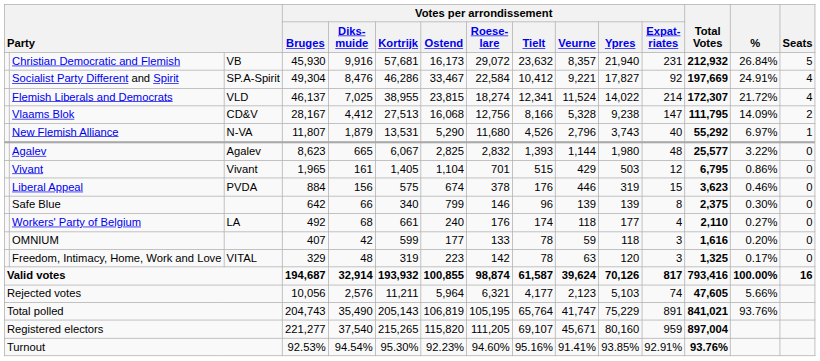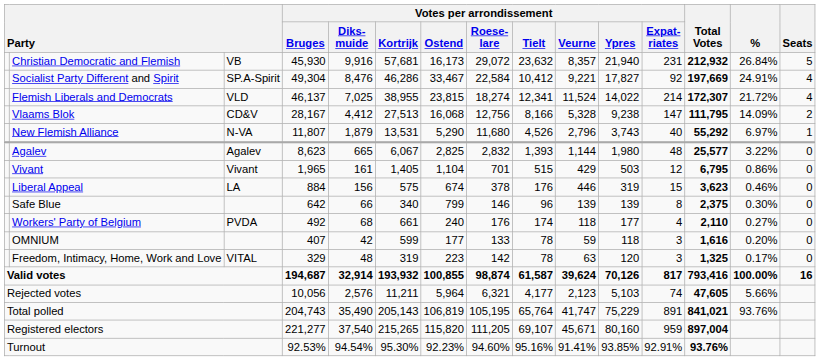 <table class="wikitable" border="1" style="text-align:right;">
 <tr>
 <th style="text-align:left;" valign=bottom rowspan=2 colspan=3>Party</th>
 <th colspan=9>Votes per arrondissement</th>
 <th align=center valign=bottom rowspan=2 width="50">Total Votes</th>
 <th align=center valign=bottom rowspan=2 width="50">%</th>
 <th align=center valign=bottom rowspan=2>Seats</th>
 </tr>
 <tr>
 <th align=center valign=bottom width="50"><a href='#'>Bruges</a></th>
 <th align=center valign=bottom width="60"><a href='#'>Diks- muide</a></th>
 <th align=center valign=bottom width="50"><a href='#'>Kortrijk</a></th>
 <th align=center valign=bottom width="50"><a href='#'>Ostend</a></th>
 <th align=center valign=bottom width="50"><a href='#'>Roese- lare</a></th>
 <th align=center valign=bottom width="50"><a href='#'>Tielt</a></th>
 <th align=center valign=bottom width="50"><a href='#'>Veurne</a></th>
 <th align=center valign=bottom width="50"><a href='#'>Ypres</a></th>
 <th align=center valign=bottom width="50"><a href='#'>Expat- riates</a></th>
 </tr>
 <tr>
 <td></td>
 <td align=left style="white-space: nowrap;"><a href='#'>Christian Democratic and Flemish</a></td>
 <td align=left>VB</td>
 <td>45,930</td>
 <td>9,916</td>
 <td>57,681</td>
 <td>16,173</td>
 <td>29,072</td>
 <td>23,632</td>
 <td>8,357</td>
 <td>21,940</td>
 <td>231</td>
 <td><strong>212,932</strong></td>
 <td>26.84%</td>
 <td>5</td>
 </tr>
 <tr>
 <td></td>
 <td align=left><a href='#'>Socialist Party Different</a> and <a href='#'>Spirit</a></td>
 <td align=left>SP.A-Spirit</td>
 <td>49,304</td>
 <td>8,476</td>
 <td>46,286</td>
 <td>33,467</td>
 <td>22,584</td>
 <td>10,412</td>
 <td>9,221</td>
 <td>17,827</td>
 <td>92</td>
 <td><strong>197,669</strong></td>
 <td>24.91%</td>
 <td>4</td>
 </tr>
 <tr>
 <td></td>
 <td align=left><a href='#'>Flemish Liberals and Democrats</a></td>
 <td align=left>VLD</td>
 <td>46,137</td>
 <td>7,025</td>
 <td>38,955</td>
 <td>23,815</td>
 <td>18,274</td>
 <td>12,341</td>
 <td>11,524</td>
 <td>14,022</td>
 <td>214</td>
 <td><strong>172,307</strong></td>
 <td>21.72%</td>
 <td>4</td>
 </tr>
 <tr>
 <td></td>
 <td align=left><a href='#'>Vlaams Blok</a></td>
 <td align=left>CD&V</td>
 <td>28,167</td>
 <td>4,412</td>
 <td>27,513</td>
 <td>16,068</td>
 <td>12,756</td>
 <td>8,166</td>
 <td>5,328</td>
 <td>9,238</td>
 <td>147</td>
 <td><strong>111,795</strong></td>
 <td>14.09%</td>
 <td>2</td>
 </tr>
 <tr>
 <td></td>
 <td align=left><a href='#'>New Flemish Alliance</a></td>
 <td align=left>N-VA</td>
 <td>11,807</td>
 <td>1,879</td>
 <td>13,531</td>
 <td>5,290</td>
 <td>11,680</td>
 <td>4,526</td>
 <td>2,796</td>
 <td>3,743</td>
 <td>40</td>
 <td><strong>55,292</strong></td>
 <td>6.97%</td>
 <td>1</td>
 </tr>
 <tr style="border-top:3px solid darkgray;">
 <td></td>
 <td align=left><a href='#'>Agalev</a></td>
 <td align=left>Agalev</td>
 <td>8,623</td>
 <td>665</td>
 <td>6,067</td>
 <td>2,825</td>
 <td>2,832</td>
 <td>1,393</td>
 <td>1,144</td>
 <td>1,980</td>
 <td>48</td>
 <td><strong>25,577</strong></td>
 <td>3.22%</td>
 <td>0</td>
 </tr>
 <tr>
 <td></td>
 <td align=left><a href='#'>Vivant</a></td>
 <td align=left>Vivant</td>
 <td>1,965</td>
 <td>161</td>
 <td>1,405</td>
 <td>1,104</td>
 <td>701</td>
 <td>515</td>
 <td>429</td>
 <td>503</td>
 <td>12</td>
 <td><strong>6,795</strong></td>
 <td>0.86%</td>
 <td>0</td>
 </tr>
 <tr>
 <td></td>
 <td align=left><a href='#'>Liberal Appeal</a></td>
-<td align=left>PVDA</td>
+<td align=left>LA</td>
 <td>884</td>
 <td>156</td>
 <td>575</td>
 <td>674</td>
 <td>378</td>
 <td>176</td>
 <td>446</td>
 <td>319</td>
 <td>15</td>
 <td><strong>3,623</strong></td>
 <td>0.46%</td>
 <td>0</td>
 </tr>
 <tr>
 <td></td>
 <td align=left>Safe Blue</td>
 <td align=left></td>
 <td>642</td>
 <td>66</td>
 <td>340</td>
 <td>799</td>
 <td>146</td>
 <td>96</td>
 <td>139</td>
 <td>139</td>
 <td>8</td>
 <td><strong>2,375</strong></td>
 <td>0.30%</td>
 <td>0</td>
 </tr>
 <tr>
 <td></td>
 <td align=left><a href='#'>Workers' Party of Belgium</a></td>
-<td align=left>LA</td>
+<td align=left>PVDA</td>
 <td>492</td>
 <td>68</td>
 <td>661</td>
 <td>240</td>
 <td>176</td>
 <td>174</td>
 <td>118</td>
 <td>177</td>
 <td>4</td>
 <td><strong>2,110</strong></td>
 <td>0.27%</td>
 <td>0</td>
 </tr>
 <tr>
 <td></td>
 <td align=left>OMNIUM</td>
 <td align=left></td>
 <td>407</td>
 <td>42</td>
 <td>599</td>
 <td>177</td>
 <td>133</td>
 <td>78</td>
 <td>59</td>
 <td>118</td>
 <td>3</td>
 <td><strong>1,616</strong></td>
 <td>0.20%</td>
 <td>0</td>
 </tr>
 <tr>
 <td></td>
 <td align=left>Freedom, Intimacy, Home, Work and Love</td>
 <td align=left>VITAL</td>
 <td>329</td>
 <td>48</td>
 <td>319</td>
 <td>223</td>
 <td>142</td>
 <td>78</td>
 <td>63</td>
 <td>120</td>
 <td>3</td>
 <td><strong>1,325</strong></td>
 <td>0.17%</td>
 <td>0</td>
 </tr>
 <tr style="font-weight:bold">
 <td align=left colspan=3>Valid votes</td>
 <td>194,687</td>
 <td>32,914</td>
 <td>193,932</td>
 <td>100,855</td>
 <td>98,874</td>
 <td>61,587</td>
 <td>39,624</td>
 <td>70,126</td>
 <td>817</td>
 <td>793,416</td>
 <td>100.00%</td>
 <td>16</td>
 </tr>
 <tr>
 <td align=left colspan=3>Rejected votes</td>
 <td>10,056</td>
 <td>2,576</td>
 <td>11,211</td>
 <td>5,964</td>
 <td>6,321</td>
 <td>4,177</td>
 <td>2,123</td>
 <td>5,103</td>
 <td>74</td>
 <td><strong>47,605</strong></td>
 <td>5.66%</td>
 <td></td>
 </tr>
 <tr>
 <td align=left colspan=3>Total polled</td>
 <td>204,743</td>
 <td>35,490</td>
 <td>205,143</td>
 <td>106,819</td>
 <td>105,195</td>
 <td>65,764</td>
 <td>41,747</td>
 <td>75,229</td>
 <td>891</td>
 <td><strong>841,021</strong></td>
 <td>93.76%</td>
 <td></td>
 </tr>
 <tr>
 <td align=left colspan=3>Registered electors</td>
 <td>221,277</td>
 <td>37,540</td>
 <td>215,265</td>
 <td>115,820</td>
 <td>111,205</td>
 <td>69,107</td>
 <td>45,671</td>
 <td>80,160</td>
 <td>959</td>
 <td><strong>897,004</strong></td>
 <td></td>
 <td></td>
 </tr>
 <tr>
 <td align=left colspan=3>Turnout</td>
 <td>92.53%</td>
 <td>94.54%</td>
 <td>95.30%</td>
 <td>92.23%</td>
 <td>94.60%</td>
 <td>95.16%</td>
 <td>91.41%</td>
 <td>93.85%</td>
 <td>92.91%</td>
 <td><strong>93.76%</strong></td>
 <td></td>
 <td></td>
 </tr>
 </table>
